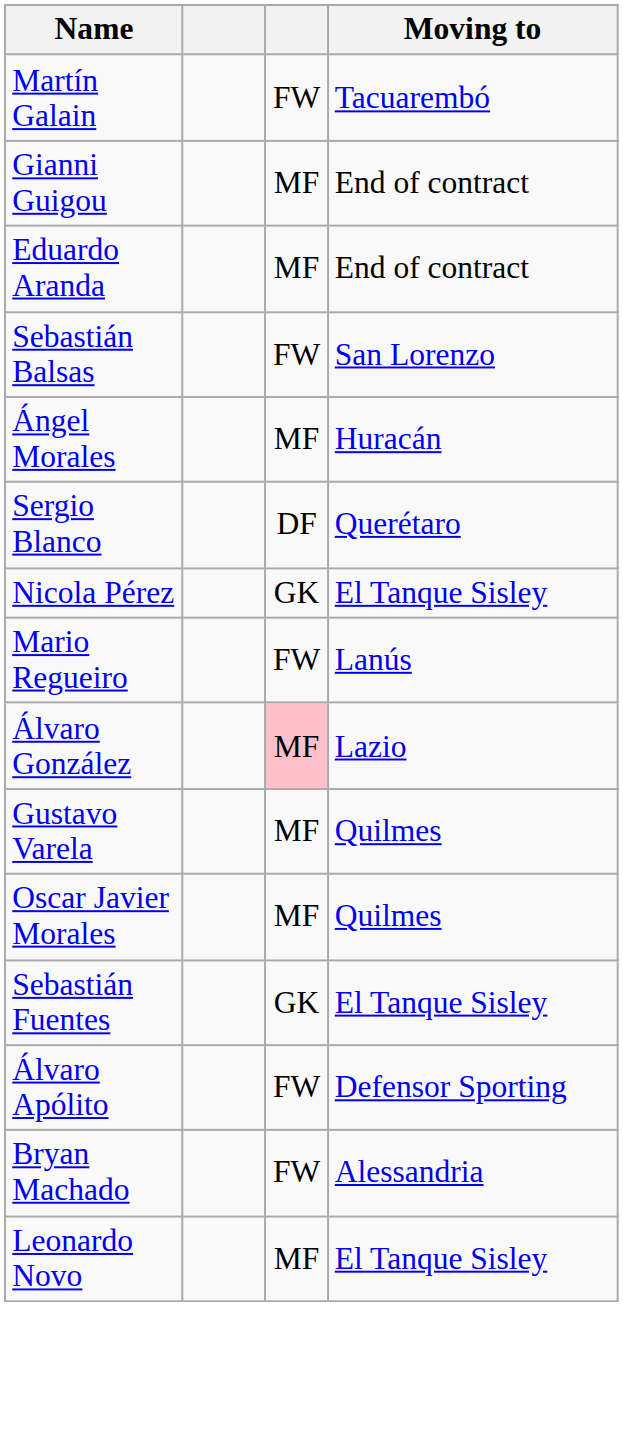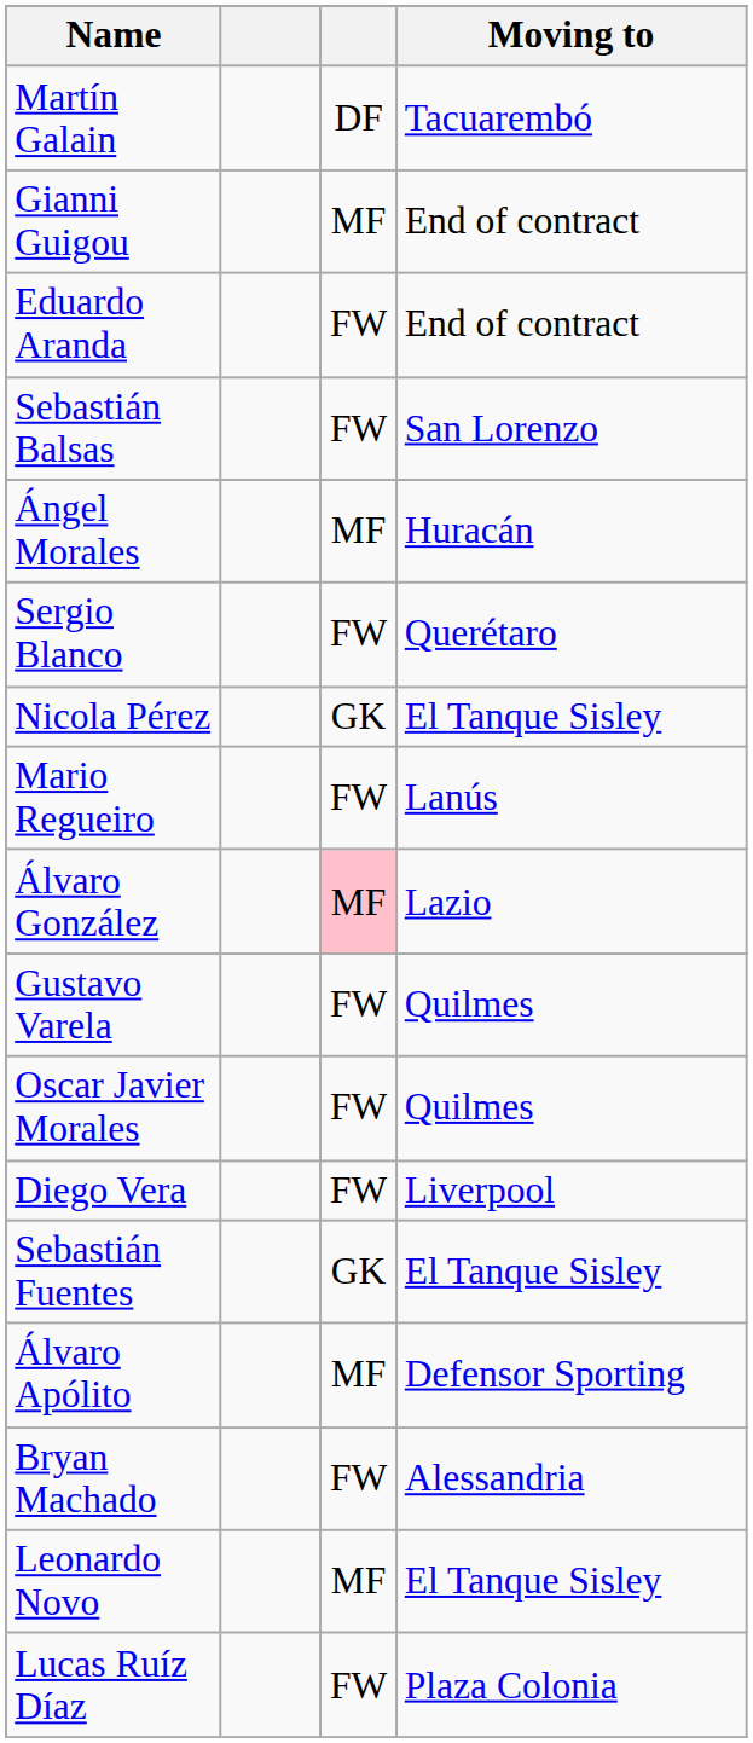 <table class="wikitable" style="text-align: center; width:50%">
 <tr>
 </tr>
 <tr>
 <th width=30% align="center">Name</th>
 <th width=15% align="center"></th>
 <th width=5% align="center"></th>
 <th width=50% align="center">Moving to</th>
 </tr>
 <tr>
 <td align=left><a href='#'>Martín Galain</a></td>
 <td></td>
-<td>FW</td>
+<td>DF</td>
 <td align=left> <a href='#'>Tacuarembó</a></td>
 </tr>
 <tr>
 <td align=left><a href='#'>Gianni Guigou</a></td>
 <td></td>
 <td>MF</td>
 <td align=left> End of contract</td>
 </tr>
 <tr>
 <td align=left><a href='#'>Eduardo Aranda</a></td>
 <td></td>
-<td>MF</td>
+<td>FW</td>
 <td align=left> End of contract</td>
 </tr>
 <tr>
 <td align=left><a href='#'>Sebastián Balsas</a></td>
 <td></td>
 <td>FW</td>
 <td align=left> <a href='#'>San Lorenzo</a></td>
 </tr>
 <tr>
 <td align=left><a href='#'>Ángel Morales</a></td>
 <td></td>
 <td>MF</td>
 <td align=left> <a href='#'>Huracán</a></td>
 </tr>
 <tr>
 <td align=left><a href='#'>Sergio Blanco</a></td>
 <td></td>
-<td>DF</td>
+<td>FW</td>
 <td align=left> <a href='#'>Querétaro</a></td>
 </tr>
 <tr>
 <td align=left><a href='#'>Nicola Pérez</a></td>
 <td></td>
 <td>GK</td>
 <td align=left> <a href='#'>El Tanque Sisley</a></td>
 </tr>
 <tr>
 <td align=left><a href='#'>Mario Regueiro</a></td>
 <td></td>
 <td>FW</td>
 <td align=left> <a href='#'>Lanús</a></td>
 </tr>
 <tr>
 <td align=left><a href='#'>Álvaro González</a></td>
 <td></td>
 <td style="background: pink;">MF</td>
 <td align=left> <a href='#'>Lazio</a></td>
 </tr>
 <tr>
 <td align=left><a href='#'>Gustavo Varela</a></td>
 <td></td>
-<td>MF</td>
+<td>FW</td>
 <td align=left> <a href='#'>Quilmes</a></td>
 </tr>
 <tr>
 <td align=left><a href='#'>Oscar Javier Morales</a></td>
 <td></td>
-<td>MF</td>
+<td>FW</td>
 <td align=left> <a href='#'>Quilmes</a></td>
+</tr>
+<tr>
+<td align=left><a href='#'>Diego Vera</a></td>
+<td></td>
+<td>FW</td>
+<td align=left> <a href='#'>Liverpool</a></td>
 </tr>
 <tr>
 <td align=left><a href='#'>Sebastián Fuentes</a></td>
 <td></td>
 <td>GK</td>
 <td align=left> <a href='#'>El Tanque Sisley</a></td>
 </tr>
 <tr>
 <td align=left><a href='#'>Álvaro Apólito</a></td>
 <td></td>
-<td>FW</td>
+<td>MF</td>
 <td align=left> <a href='#'>Defensor Sporting</a></td>
 </tr>
 <tr>
 <td align=left><a href='#'>Bryan Machado</a></td>
 <td></td>
 <td>FW</td>
 <td align=left> <a href='#'>Alessandria</a></td>
 </tr>
 <tr>
 <td align=left><a href='#'>Leonardo Novo</a></td>
 <td></td>
 <td>MF</td>
 <td align=left> <a href='#'>El Tanque Sisley</a></td>
 </tr>
+<tr>
+<td align=left><a href='#'>Lucas Ruíz Díaz</a></td>
+<td></td>
+<td>FW</td>
+<td align=left> <a href='#'>Plaza Colonia</a></td>
+</tr>
 </table>
